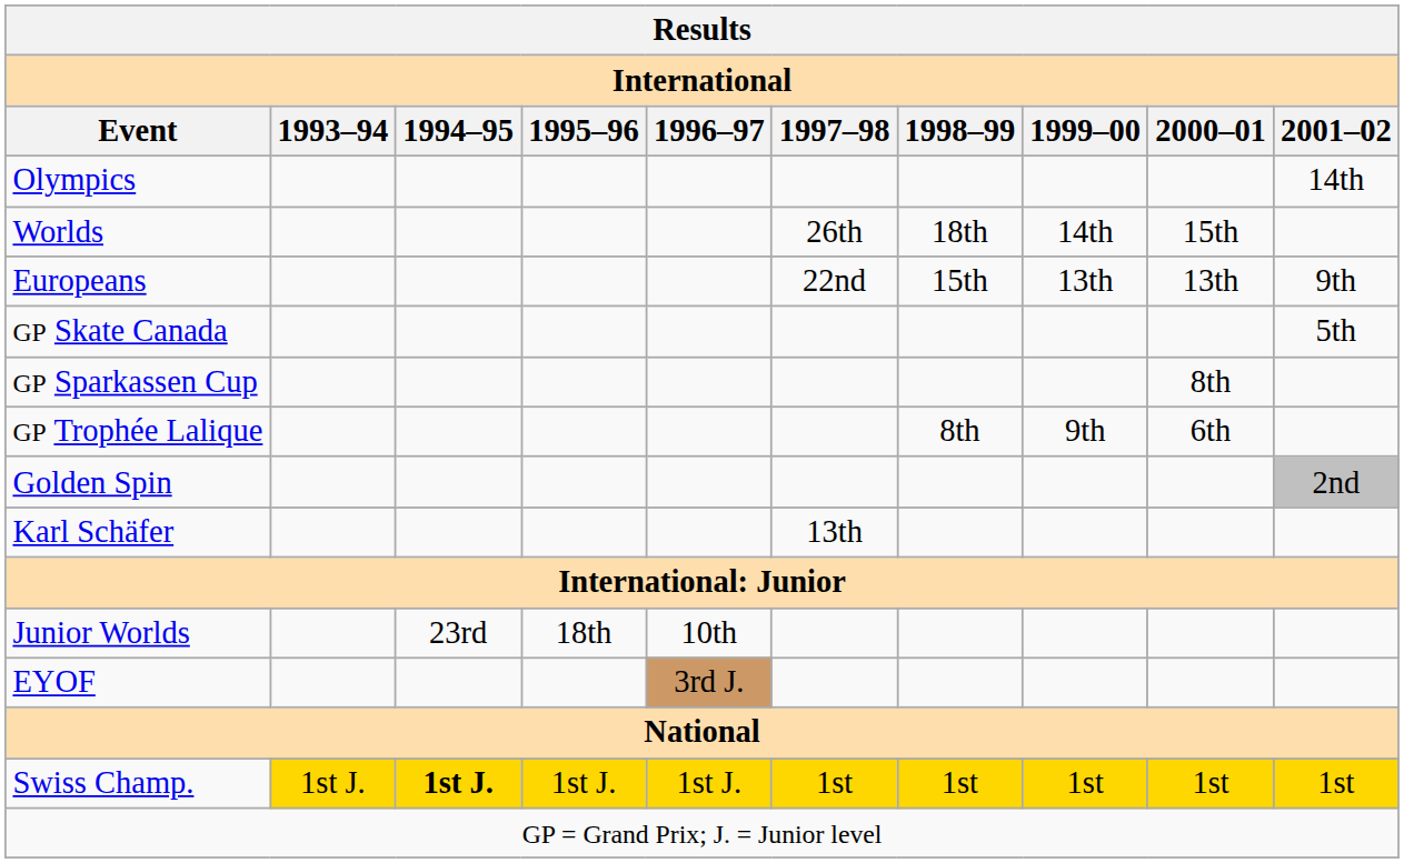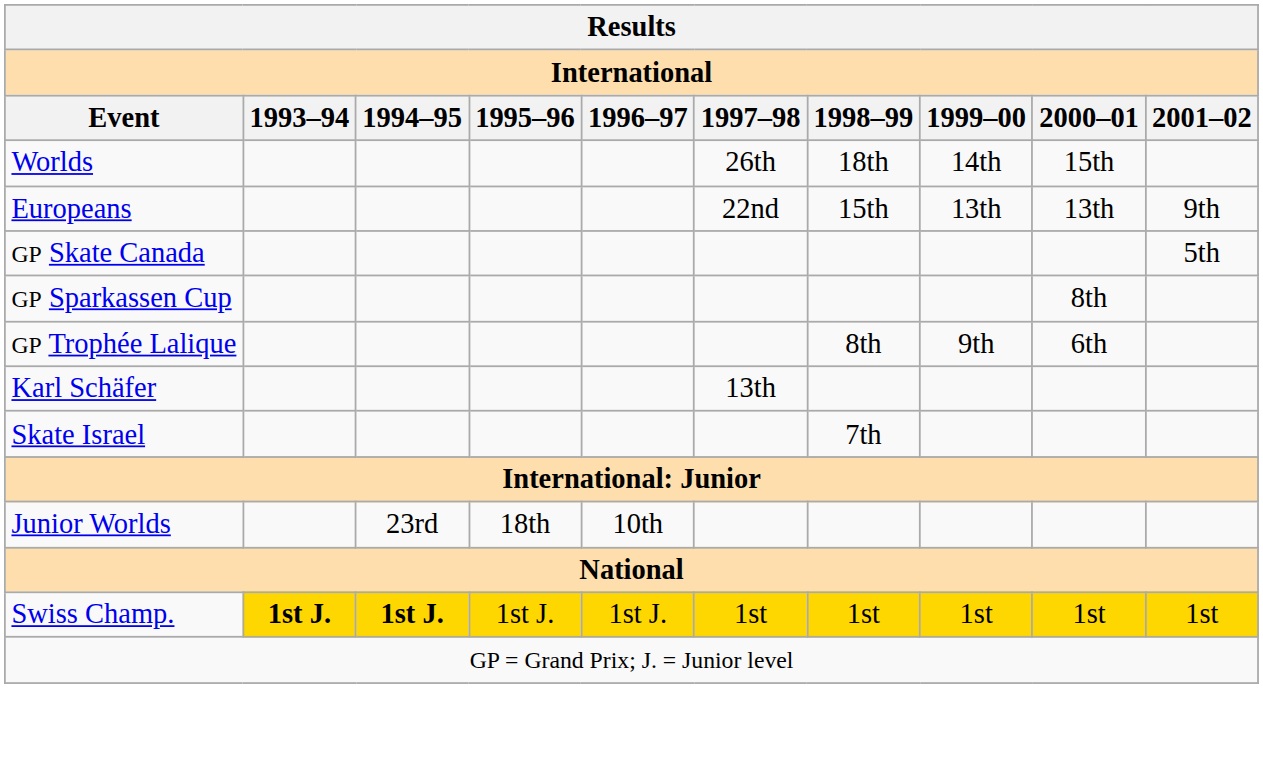 <table class="wikitable" style="text-align:center">
 <tr>
 <th colspan=10 align=center><strong>Results</strong></th>
 </tr>
 <tr>
 <th style="background-color: #ffdead; " colspan=10 align=center><strong>International</strong></th>
 </tr>
 <tr>
 <th>Event</th>
 <th>1993–94</th>
 <th>1994–95</th>
 <th>1995–96</th>
 <th>1996–97</th>
 <th>1997–98</th>
 <th>1998–99</th>
 <th>1999–00</th>
 <th>2000–01</th>
 <th>2001–02</th>
-</tr>
-<tr>
-<td align=left><a href='#'>Olympics</a></td>
-<td></td>
-<td></td>
-<td></td>
-<td></td>
-<td></td>
-<td></td>
-<td></td>
-<td></td>
-<td>14th</td>
 </tr>
 <tr>
 <td align=left><a href='#'>Worlds</a></td>
 <td></td>
 <td></td>
 <td></td>
 <td></td>
 <td>26th</td>
 <td>18th</td>
 <td>14th</td>
 <td>15th</td>
 <td></td>
 </tr>
 <tr>
 <td align=left><a href='#'>Europeans</a></td>
 <td></td>
 <td></td>
 <td></td>
 <td></td>
 <td>22nd</td>
 <td>15th</td>
 <td>13th</td>
 <td>13th</td>
 <td>9th</td>
 </tr>
 <tr>
 <td align=left><small>GP</small> <a href='#'>Skate Canada</a></td>
 <td></td>
 <td></td>
 <td></td>
 <td></td>
 <td></td>
 <td></td>
 <td></td>
 <td></td>
 <td>5th</td>
 </tr>
 <tr>
 <td align=left><small>GP</small> <a href='#'>Sparkassen Cup</a></td>
 <td></td>
 <td></td>
 <td></td>
 <td></td>
 <td></td>
 <td></td>
 <td></td>
 <td>8th</td>
 <td></td>
 </tr>
 <tr>
 <td align=left><small>GP</small> <a href='#'>Trophée Lalique</a></td>
 <td></td>
 <td></td>
 <td></td>
 <td></td>
 <td></td>
 <td>8th</td>
 <td>9th</td>
 <td>6th</td>
 <td></td>
 </tr>
 <tr>
-<td align=left><a href='#'>Golden Spin</a></td>
-<td></td>
-<td></td>
-<td></td>
-<td></td>
-<td></td>
-<td></td>
-<td></td>
-<td></td>
-<td bgcolor=silver>2nd</td>
-</tr>
-<tr>
 <td align=left><a href='#'>Karl Schäfer</a></td>
 <td></td>
 <td></td>
 <td></td>
 <td></td>
 <td>13th</td>
 <td></td>
+<td></td>
+<td></td>
+<td></td>
+</tr>
+<tr>
+<td align=left><a href='#'>Skate Israel</a></td>
+<td></td>
+<td></td>
+<td></td>
+<td></td>
+<td></td>
+<td>7th</td>
 <td></td>
 <td></td>
 <td></td>
 </tr>
 <tr>
 <th style="background-color: #ffdead; " colspan=10 align=center><strong>International: Junior</strong></th>
 </tr>
 <tr>
 <td align=left><a href='#'>Junior Worlds</a></td>
 <td></td>
 <td>23rd</td>
 <td>18th</td>
 <td>10th</td>
 <td></td>
 <td></td>
 <td></td>
 <td></td>
 <td></td>
 </tr>
 <tr>
-<td align=left><a href='#'>EYOF</a></td>
-<td></td>
-<td></td>
-<td></td>
-<td bgcolor=cc9966>3rd J.</td>
-<td></td>
-<td></td>
-<td></td>
-<td></td>
-<td></td>
-</tr>
-<tr>
 <th style="background-color: #ffdead; " colspan=10 align=center><strong>National</strong></th>
 </tr>
 <tr>
 <td align=left><a href='#'>Swiss Champ.</a></td>
-<td bgcolor=gold>1st J.</td>
+<td bgcolor=gold><strong>1st J.</strong></td>
 <td bgcolor=gold><strong>1st J.</strong></td>
 <td bgcolor=gold>1st J.</td>
 <td bgcolor=gold>1st J.</td>
 <td bgcolor=gold>1st</td>
 <td bgcolor=gold>1st</td>
 <td bgcolor=gold>1st</td>
 <td bgcolor=gold>1st</td>
 <td bgcolor=gold>1st</td>
 </tr>
 <tr>
 <td colspan=10 align=center><small> GP = Grand Prix; J. = Junior level </small></td>
 </tr>
 </table>
